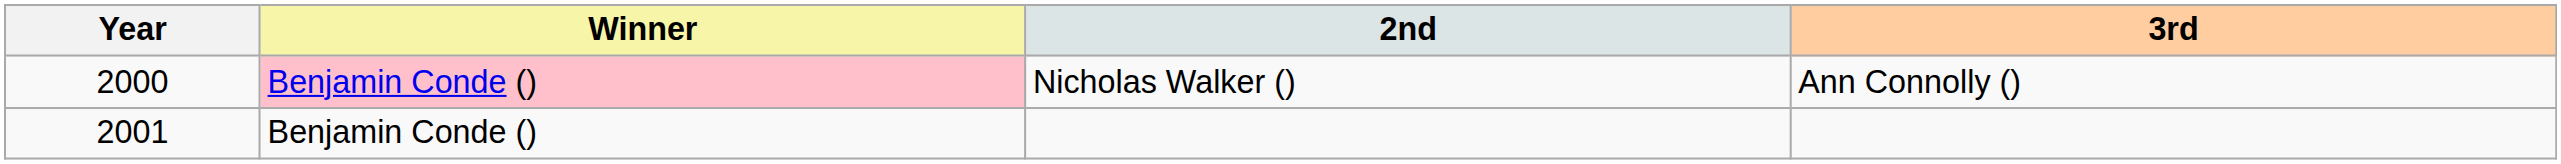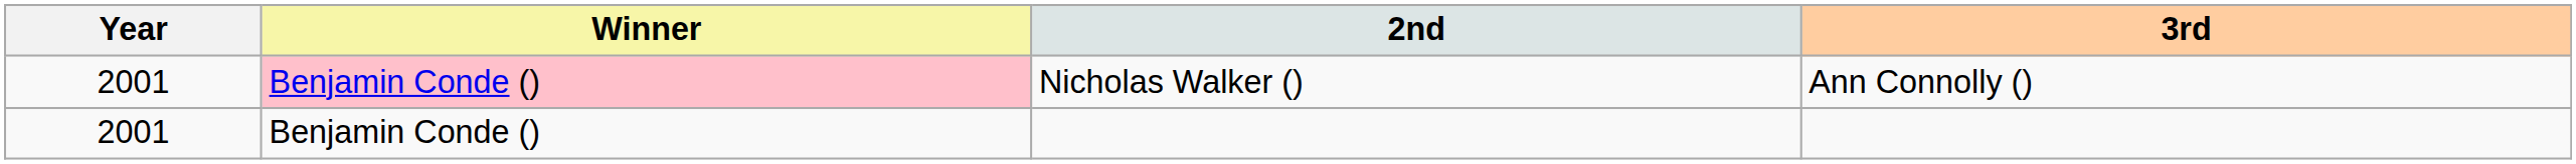 <table class="wikitable" width=100%>
 <tr>
 <th width=10%>Year</th>
 <th style="background-color: #F7F6A8;" width=30%>Winner</th>
 <th style="background-color: #DCE5E5;" width=30%>2nd</th>
 <th style="background-color: #FFCDA0;" width=30%>3rd</th>
 </tr>
 <tr>
-<td align=center>2000 </td>
+<td align=center>2001 </td>
 <td style="background: pink;"><a href='#'>Benjamin Conde</a> ()</td>
 <td>Nicholas Walker ()</td>
 <td>Ann Connolly ()</td>
 </tr>
 <tr>
 <td align=center>2001 </td>
 <td>Benjamin Conde ()</td>
 <td></td>
 <td></td>
 </tr>
 </table>
